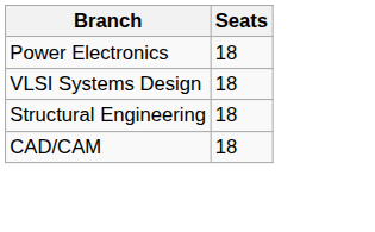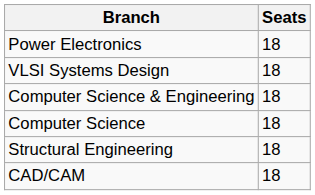 <table class="wikitable">
 <tr>
 <th>Branch</th>
 <th>Seats</th>
 </tr>
 <tr>
 <td>Power Electronics</td>
 <td>18</td>
 </tr>
 <tr>
 <td>VLSI Systems Design</td>
 <td>18</td>
 </tr>
 <tr>
+<td>Computer Science & Engineering</td>
+<td>18</td>
+</tr>
+<tr>
+<td>Computer Science</td>
+<td>18</td>
+</tr>
+<tr>
 <td>Structural Engineering</td>
 <td>18</td>
 </tr>
 <tr>
 <td>CAD/CAM</td>
 <td>18</td>
 </tr>
 </table>
